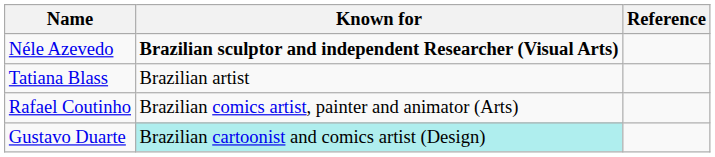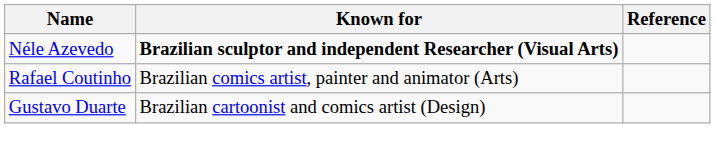 <table class="wikitable">
 <tr>
 <th>Name</th>
 <th>Known for</th>
 <th>Reference</th>
 </tr>
 <tr>
 <td><a href='#'>Néle Azevedo</a></td>
 <td><strong>Brazilian sculptor and independent Researcher (Visual Arts)</strong></td>
 <td></td>
 </tr>
 <tr>
-<td><a href='#'>Tatiana Blass</a></td>
-<td>Brazilian artist</td>
-<td></td>
-</tr>
-<tr>
 <td><a href='#'>Rafael Coutinho</a></td>
 <td>Brazilian <a href='#'>comics artist</a>, painter and animator (Arts)</td>
 <td></td>
 </tr>
 <tr>
 <td><a href='#'>Gustavo Duarte</a></td>
-<td style="background: paleturquoise;">Brazilian <a href='#'>cartoonist</a> and comics artist (Design)</td>
+<td>Brazilian <a href='#'>cartoonist</a> and comics artist (Design)</td>
 <td></td>
 </tr>
 </table>
